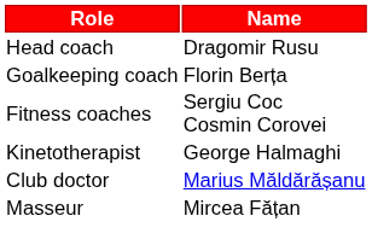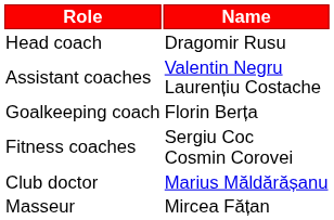 <table class="toccolours">
 <tr>
 <th style="background:#fb0100;color:#fefefe;border:1px solid #ad0000;">Role</th>
 <th style="background:#fb0100;color:#fefefe;border:1px solid #ad0000;">Name</th>
 </tr>
 <tr>
 <td>Head coach</td>
 <td> Dragomir Rusu</td>
 </tr>
 <tr>
+<td>Assistant coaches</td>
+<td> <a href='#'>Valentin Negru</a> <br>  Laurențiu Costache</td>
+</tr>
+<tr>
 <td>Goalkeeping coach</td>
 <td> Florin Berța</td>
 </tr>
 <tr>
 <td>Fitness coaches</td>
 <td> Sergiu Coc <br>  Cosmin Corovei</td>
-</tr>
-<tr>
-<td>Kinetotherapist</td>
-<td> George Halmaghi</td>
 </tr>
 <tr>
 <td>Club doctor</td>
 <td> <a href='#'>Marius Măldărășanu</a></td>
 </tr>
 <tr>
 <td>Masseur</td>
 <td> Mircea Fățan</td>
 </tr>
 </table>
